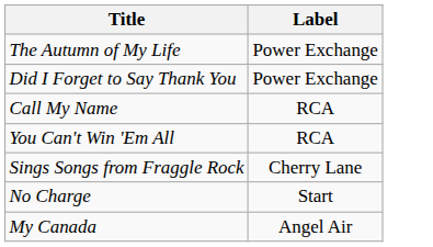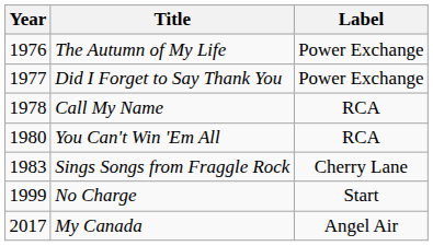 <table class="wikitable">
 <tr>
+<th style="text-align: center;">Year</th>
 <th style="text-align: center;">Title</th>
 <th style="text-align: center;">Label</th>
 </tr>
 <tr>
+<td style="text-align: center;">1976</td>
 <td><em>The Autumn of My Life</em></td>
 <td style="text-align: center;">Power Exchange</td>
 </tr>
 <tr>
+<td style="text-align: center;">1977</td>
 <td><em>Did I Forget to Say Thank You</em></td>
 <td style="text-align: center;">Power Exchange</td>
 </tr>
 <tr>
+<td style="text-align: center;">1978</td>
 <td><em>Call My Name</em></td>
 <td style="text-align: center;">RCA</td>
 </tr>
 <tr>
+<td style="text-align: center;">1980</td>
 <td><em>You Can't Win 'Em All</em></td>
 <td style="text-align: center;">RCA</td>
 </tr>
 <tr>
+<td style="text-align: center;">1983</td>
 <td><em>Sings Songs from Fraggle Rock</em></td>
 <td style="text-align: center;">Cherry Lane</td>
 </tr>
 <tr>
+<td style="text-align: center;">1999</td>
 <td><em>No Charge</em></td>
 <td style="text-align: center;">Start</td>
 </tr>
 <tr>
+<td>2017</td>
 <td><em>My Canada</em></td>
 <td style="text-align: center;">Angel Air</td>
 </tr>
 </table>
